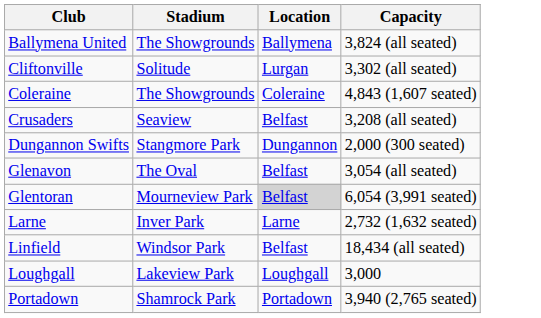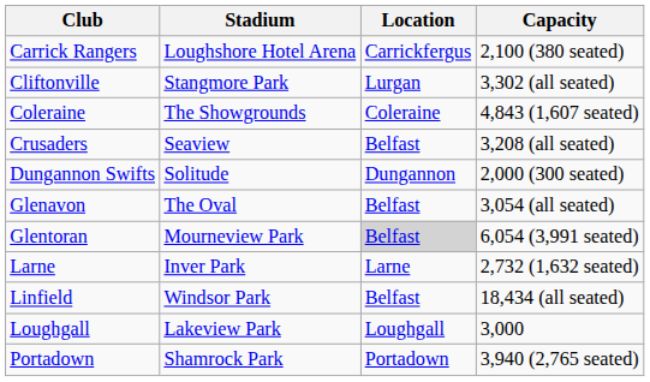 <table class="wikitable sortable">
 <tr>
 <th>Club</th>
 <th>Stadium</th>
 <th>Location</th>
 <th>Capacity</th>
 </tr>
 <tr>
-<td><a href='#'>Ballymena United</a></td>
-<td><a href='#'>The Showgrounds</a></td>
-<td><a href='#'>Ballymena</a></td>
-<td>3,824 (all seated)</td>
+<td><a href='#'>Carrick Rangers</a></td>
+<td><a href='#'>Loughshore Hotel Arena</a></td>
+<td><a href='#'>Carrickfergus</a></td>
+<td>2,100 (380 seated)</td>
 </tr>
 <tr>
 <td><a href='#'>Cliftonville</a></td>
-<td><a href='#'>Solitude</a></td>
+<td><a href='#'>Stangmore Park</a></td>
 <td><a href='#'>Lurgan</a></td>
 <td>3,302 (all seated)</td>
 </tr>
 <tr>
 <td><a href='#'>Coleraine</a></td>
 <td><a href='#'>The Showgrounds</a></td>
 <td><a href='#'>Coleraine</a></td>
 <td>4,843 (1,607 seated)</td>
 </tr>
 <tr>
 <td><a href='#'>Crusaders</a></td>
 <td><a href='#'>Seaview</a></td>
 <td><a href='#'>Belfast</a></td>
 <td>3,208 (all seated)</td>
 </tr>
 <tr>
 <td><a href='#'>Dungannon Swifts</a></td>
-<td><a href='#'>Stangmore Park</a></td>
+<td><a href='#'>Solitude</a></td>
 <td><a href='#'>Dungannon</a></td>
 <td>2,000 (300 seated)</td>
 </tr>
 <tr>
 <td><a href='#'>Glenavon</a></td>
 <td><a href='#'>The Oval</a></td>
 <td><a href='#'>Belfast</a></td>
 <td>3,054 (all seated)</td>
 </tr>
 <tr>
 <td><a href='#'>Glentoran</a></td>
 <td><a href='#'>Mourneview Park</a></td>
 <td style="background: lightgrey;"><a href='#'>Belfast</a></td>
 <td>6,054 (3,991 seated)</td>
 </tr>
 <tr>
 <td><a href='#'>Larne</a></td>
 <td><a href='#'>Inver Park</a></td>
 <td><a href='#'>Larne</a></td>
 <td>2,732 (1,632 seated)</td>
 </tr>
 <tr>
 <td><a href='#'>Linfield</a></td>
 <td><a href='#'>Windsor Park</a></td>
 <td><a href='#'>Belfast</a></td>
 <td>18,434 (all seated)</td>
 </tr>
 <tr>
 <td><a href='#'>Loughgall</a></td>
 <td><a href='#'>Lakeview Park</a></td>
 <td><a href='#'>Loughgall</a></td>
 <td>3,000</td>
 </tr>
 <tr>
 <td><a href='#'>Portadown</a></td>
 <td><a href='#'>Shamrock Park</a></td>
 <td><a href='#'>Portadown</a></td>
 <td>3,940 (2,765 seated)</td>
 </tr>
 </table>
